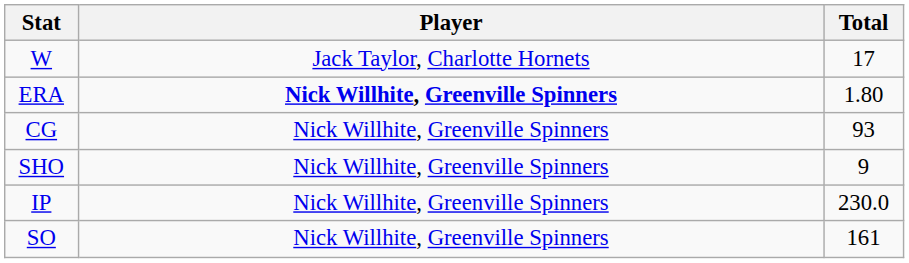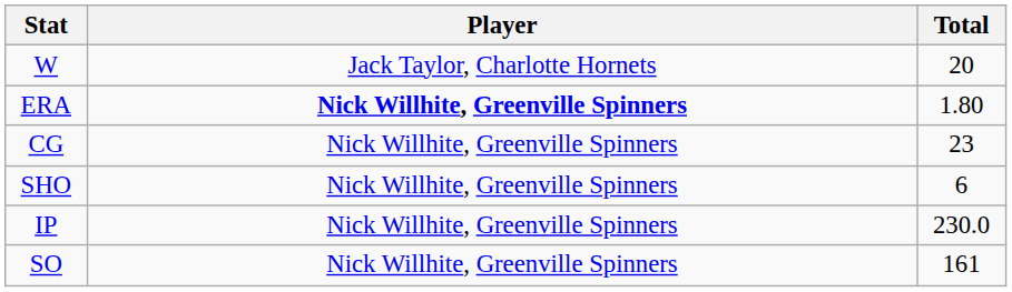 <table class="wikitable" width="40%" style="text-align:center;">
 <tr>
 <th width="5%">Stat</th>
 <th width="60%">Player</th>
 <th width="5%">Total</th>
 </tr>
 <tr>
 <td><a href='#'>W</a></td>
 <td><a href='#'>Jack Taylor</a>, <a href='#'>Charlotte Hornets</a></td>
-<td>17</td>
+<td>20</td>
 </tr>
 <tr>
 <td><a href='#'>ERA</a></td>
 <td><strong><a href='#'>Nick Willhite</a>, <a href='#'>Greenville Spinners</a></strong></td>
 <td>1.80</td>
 </tr>
 <tr>
 <td><a href='#'>CG</a></td>
 <td><a href='#'>Nick Willhite</a>, <a href='#'>Greenville Spinners</a></td>
-<td>93</td>
+<td>23</td>
 </tr>
 <tr>
 <td><a href='#'>SHO</a></td>
 <td><a href='#'>Nick Willhite</a>, <a href='#'>Greenville Spinners</a></td>
-<td>9</td>
+<td>6</td>
 </tr>
 <tr>
 <td><a href='#'>IP</a></td>
 <td><a href='#'>Nick Willhite</a>, <a href='#'>Greenville Spinners</a></td>
 <td>230.0</td>
 </tr>
 <tr>
 <td><a href='#'>SO</a></td>
 <td><a href='#'>Nick Willhite</a>, <a href='#'>Greenville Spinners</a></td>
 <td>161</td>
 </tr>
 </table>
